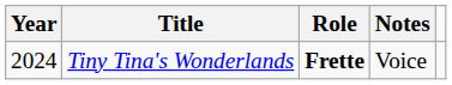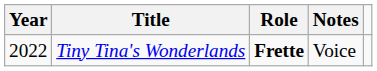 <table class="wikitable sortable">
 <tr style="text-align:center;">
 <th scope="col">Year</th>
 <th scope="col">Title</th>
 <th scope="col">Role</th>
 <th scope="col" class="unsortable">Notes</th>
 </tr>
 <tr>
-<td>2024</td>
+<td>2022</td>
 <td><em><a href='#'>Tiny Tina's Wonderlands</a></em></td>
 <td><strong>Frette</strong></td>
 <td>Voice</td>
 <td></td>
 </tr>
 </table>
